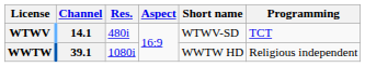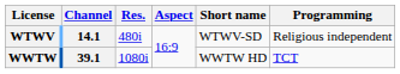 <table class="wikitable">
 <tr>
 <th>License</th>
 <th><a href='#'>Channel</a></th>
 <th><a href='#'>Res.</a></th>
 <th><a href='#'>Aspect</a></th>
 <th>Short name</th>
 <th>Programming</th>
 </tr>
 <tr>
 <th rowspan = "row" style="border-right: 4px solid #60B0FF;">WTWV</th>
 <th scope = "row">14.1</th>
 <td><a href='#'>480i</a></td>
 <td rowspan=2><a href='#'>16:9</a></td>
 <td>WTWV-SD</td>
-<td><a href='#'>TCT</a></td>
+<td>Religious independent</td>
 </tr>
 <tr>
 <th rowspan = "row" scope = "row" style="border-right: 4px solid #0057AF;">WWTW</th>
 <th scope= "row">39.1</th>
 <td><a href='#'>1080i</a></td>
 <td>WWTW HD</td>
-<td>Religious independent</td>
+<td><a href='#'>TCT</a></td>
 </tr>
 </table>
